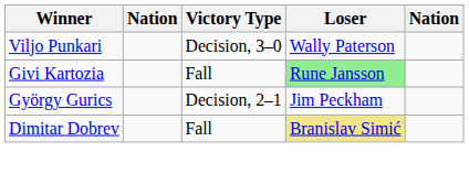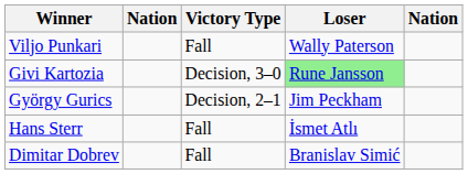 <table class="wikitable sortable" style="text-align:left;">
 <tr>
 <th>Winner</th>
 <th>Nation</th>
 <th>Victory Type</th>
 <th>Loser</th>
 <th>Nation</th>
 </tr>
 <tr>
 <td><a href='#'>Viljo Punkari</a></td>
 <td></td>
-<td>Decision, 3–0</td>
+<td>Fall</td>
 <td><a href='#'>Wally Paterson</a></td>
 <td></td>
 </tr>
 <tr>
 <td><a href='#'>Givi Kartozia</a></td>
 <td></td>
-<td>Fall</td>
+<td>Decision, 3–0</td>
 <td style="background: lightgreen;"><a href='#'>Rune Jansson</a></td>
 <td></td>
 </tr>
 <tr>
 <td><a href='#'>György Gurics</a></td>
 <td></td>
 <td>Decision, 2–1</td>
 <td><a href='#'>Jim Peckham</a></td>
 <td></td>
 </tr>
 <tr>
+<td><a href='#'>Hans Sterr</a></td>
+<td></td>
+<td>Fall</td>
+<td><a href='#'>İsmet Atlı</a></td>
+<td></td>
+</tr>
+<tr>
 <td><a href='#'>Dimitar Dobrev</a></td>
 <td></td>
 <td>Fall</td>
-<td style="background: khaki;"><a href='#'>Branislav Simić</a></td>
+<td><a href='#'>Branislav Simić</a></td>
 <td></td>
 </tr>
 </table>
